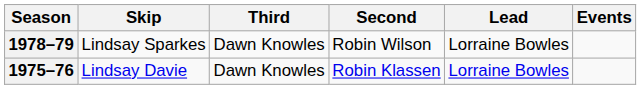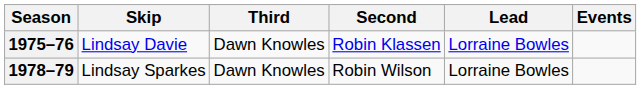 <table class="wikitable">
 <tr>
 <th scope="col">Season</th>
 <th scope="col">Skip</th>
 <th scope="col">Third</th>
 <th scope="col">Second</th>
 <th scope="col">Lead</th>
 <th scope="col">Events</th>
 </tr>
 <tr>
+<th scope="row">1975–76</th>
+<td><a href='#'>Lindsay Davie</a></td>
+<td>Dawn Knowles</td>
+<td><a href='#'>Robin Klassen</a></td>
+<td><a href='#'>Lorraine Bowles</a></td>
+<td> </td>
+</tr>
+<tr>
 <th scope="row">1978–79</th>
 <td>Lindsay Sparkes</td>
 <td>Dawn Knowles</td>
 <td>Robin Wilson</td>
 <td>Lorraine Bowles</td>
 <td> <br> </td>
 </tr>
-<tr>
-<th scope="row">1975–76</th>
-<td><a href='#'>Lindsay Davie</a></td>
-<td>Dawn Knowles</td>
-<td><a href='#'>Robin Klassen</a></td>
-<td><a href='#'>Lorraine Bowles</a></td>
-<td> </td>
-</tr>
 </table>
